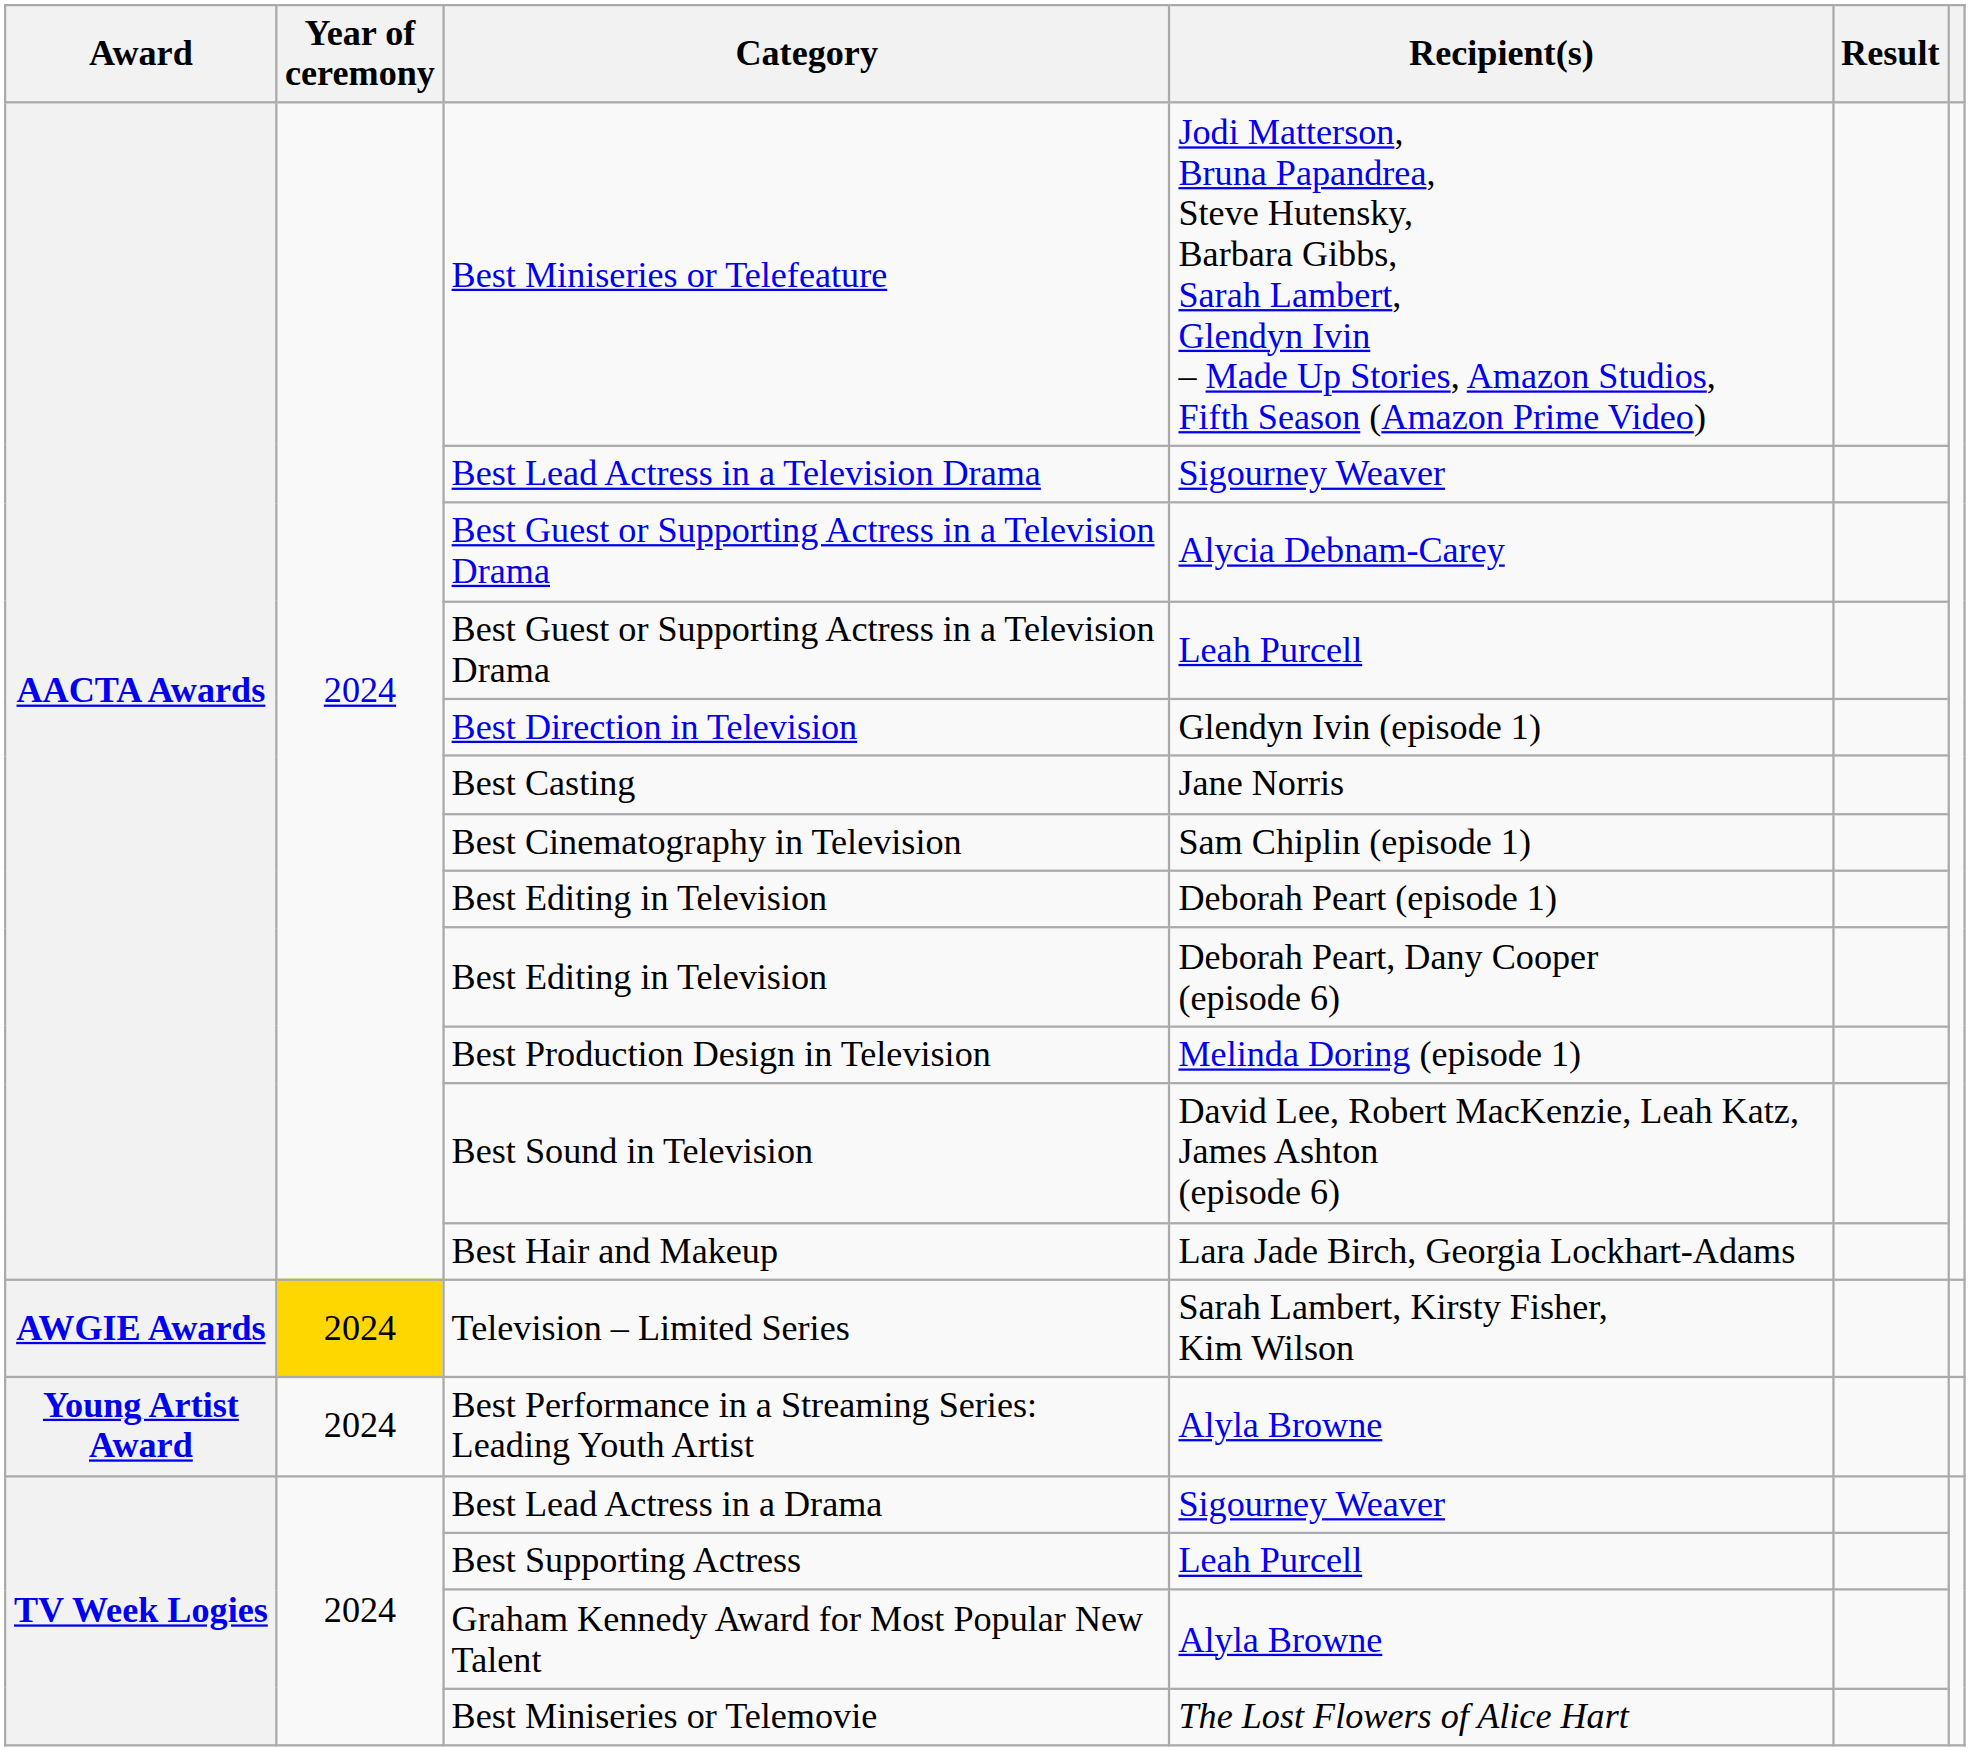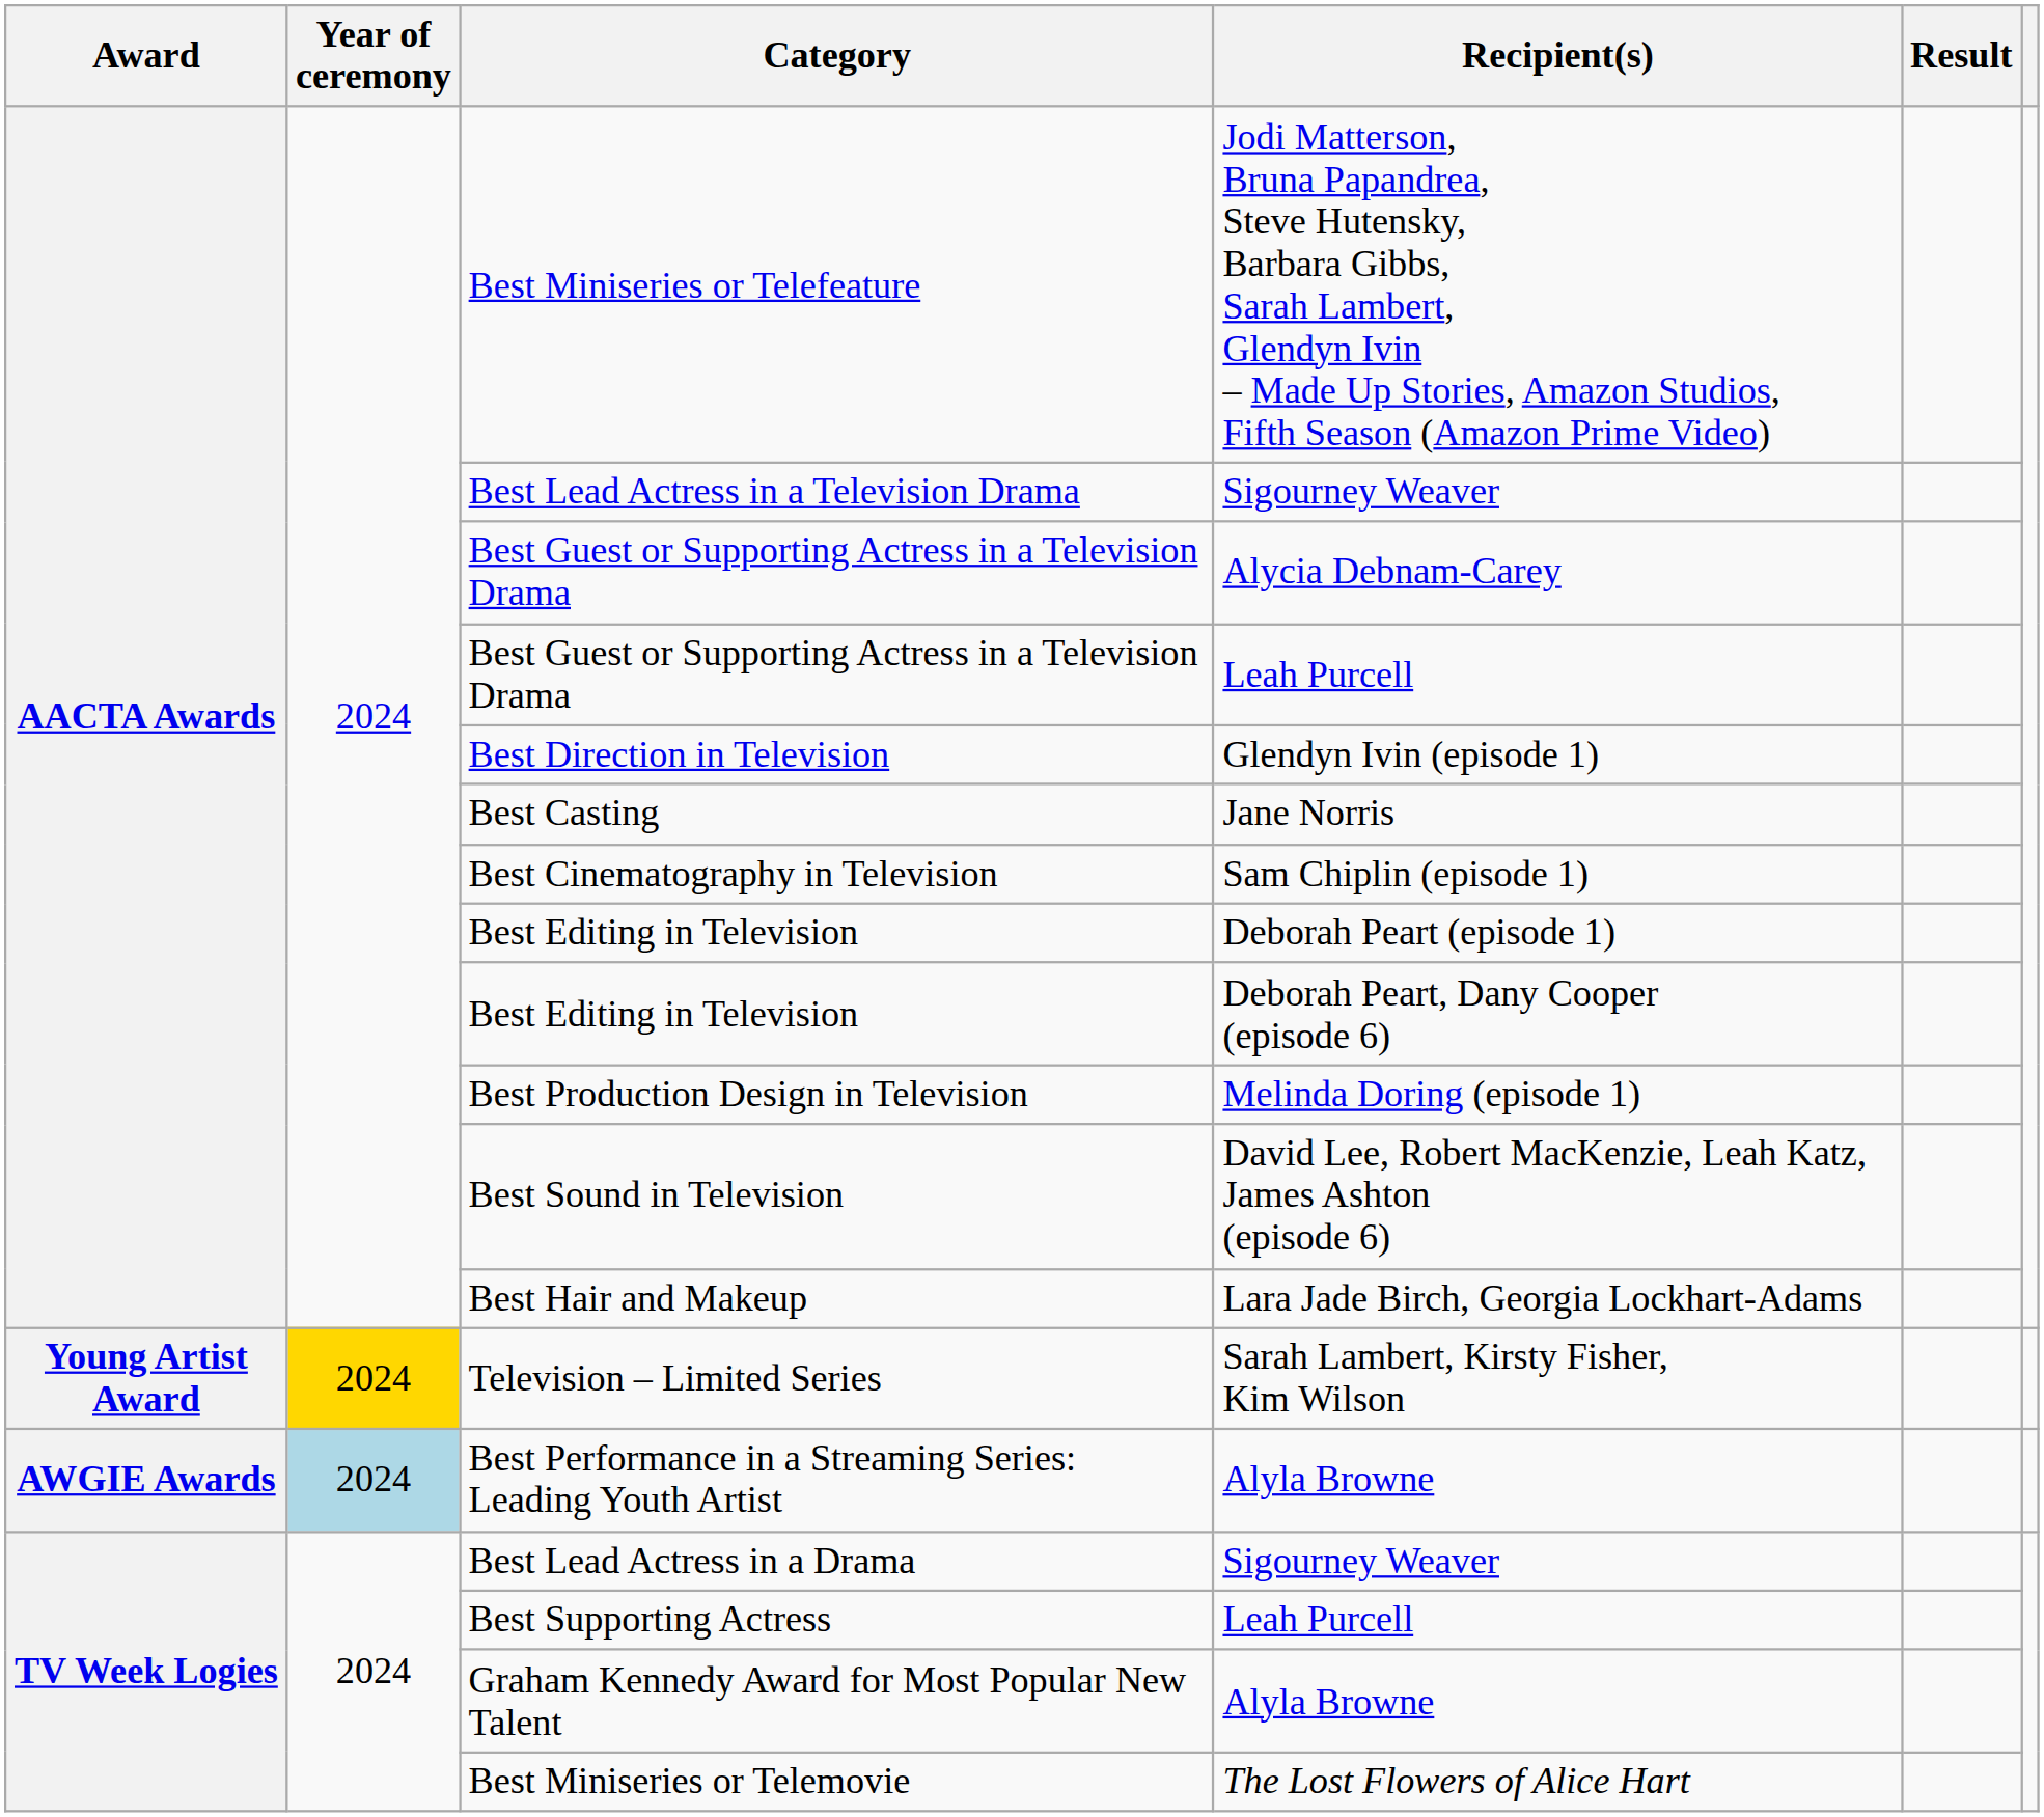 <table class="wikitable">
 <tr>
 <th>Award</th>
 <th>Year of<br>ceremony</th>
 <th>Category</th>
 <th>Recipient(s)</th>
 <th>Result</th>
 <th></th>
 </tr>
 <tr>
 <th rowspan="12" align="center"><a href='#'>AACTA Awards</a></th>
 <td rowspan="12" align="center"><a href='#'>2024</a></td>
 <td><a href='#'>Best Miniseries or Telefeature</a></td>
 <td><a href='#'>Jodi Matterson</a>,<br><a href='#'>Bruna Papandrea</a>,<br>Steve Hutensky,<br>Barbara Gibbs,<br><a href='#'>Sarah Lambert</a>,<br><a href='#'>Glendyn Ivin</a><br>– <a href='#'>Made Up Stories</a>, <a href='#'>Amazon Studios</a>,<br><a href='#'>Fifth Season</a> (<a href='#'>Amazon Prime Video</a>)</td>
 <td></td>
 <td rowspan="12" align="center"></td>
 </tr>
 <tr>
 <td><a href='#'>Best Lead Actress in a Television Drama</a></td>
 <td><a href='#'>Sigourney Weaver</a></td>
 <td></td>
 </tr>
 <tr>
 <td><a href='#'>Best Guest or Supporting Actress in a Television Drama</a></td>
 <td><a href='#'>Alycia Debnam-Carey</a></td>
 <td></td>
 </tr>
 <tr>
 <td>Best Guest or Supporting Actress in a Television Drama</td>
 <td><a href='#'>Leah Purcell</a></td>
 <td></td>
 </tr>
 <tr>
 <td><a href='#'>Best Direction in Television</a></td>
 <td>Glendyn Ivin (episode 1)</td>
 <td></td>
 </tr>
 <tr>
 <td>Best Casting</td>
 <td>Jane Norris</td>
 <td></td>
 </tr>
 <tr>
 <td>Best Cinematography in Television</td>
 <td>Sam Chiplin (episode 1)</td>
 <td></td>
 </tr>
 <tr>
 <td>Best Editing in Television</td>
 <td>Deborah Peart (episode 1)</td>
 <td></td>
 </tr>
 <tr>
 <td>Best Editing in Television</td>
 <td>Deborah Peart, Dany Cooper<br>(episode 6)</td>
 <td></td>
 </tr>
 <tr>
 <td>Best Production Design in Television</td>
 <td><a href='#'>Melinda Doring</a> (episode 1)</td>
 <td></td>
 </tr>
 <tr>
 <td>Best Sound in Television</td>
 <td>David Lee, Robert MacKenzie, Leah Katz, James Ashton<br>(episode 6)</td>
 <td></td>
 </tr>
 <tr>
 <td>Best Hair and Makeup</td>
 <td>Lara Jade Birch, Georgia Lockhart-Adams<br></td>
 <td></td>
 </tr>
 <tr>
-<th align="center"><a href='#'>AWGIE Awards</a></th>
+<th><a href='#'>Young Artist Award</a></th>
 <td align="center" style="background: gold;">2024</td>
 <td>Television – Limited Series</td>
 <td>Sarah Lambert, Kirsty Fisher,<br>Kim Wilson</td>
 <td></td>
 <td align="center"></td>
 </tr>
 <tr>
-<th><a href='#'>Young Artist Award</a></th>
-<td align="center">2024</td>
+<th align="center"><a href='#'>AWGIE Awards</a></th>
+<td align="center" style="background: lightblue;">2024</td>
 <td>Best Performance in a Streaming Series: Leading Youth Artist</td>
 <td><a href='#'>Alyla Browne</a></td>
 <td></td>
 <td align="center"></td>
 </tr>
 <tr>
 <th rowspan="4"><a href='#'>TV Week Logies</a></th>
 <td rowspan="4" align="center">2024</td>
 <td>Best Lead Actress in a Drama</td>
 <td><a href='#'>Sigourney Weaver</a></td>
 <td></td>
 <td rowspan="4"></td>
 </tr>
 <tr>
 <td>Best Supporting Actress</td>
 <td><a href='#'>Leah Purcell</a></td>
 <td></td>
 </tr>
 <tr>
 <td>Graham Kennedy Award for Most Popular New Talent</td>
 <td><a href='#'>Alyla Browne</a></td>
 <td></td>
 </tr>
 <tr>
 <td>Best Miniseries or Telemovie</td>
 <td><em>The Lost Flowers of Alice Hart</em></td>
 <td></td>
 </tr>
 </table>
